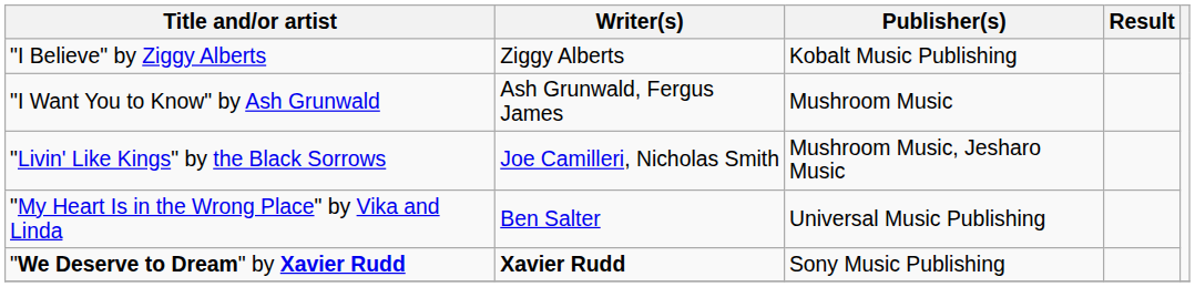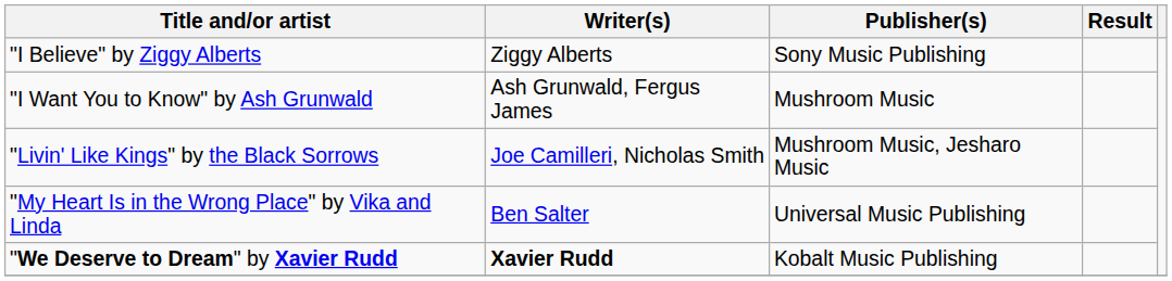 <table class="wikitable" width=100%>
 <tr>
 <th scope="col">Title and/or artist</th>
 <th scope="col">Writer(s)</th>
 <th scope="col">Publisher(s)</th>
 <th scope="col">Result</th>
 <th scope="col"></th>
 </tr>
 <tr>
 <td>"I Believe" by <a href='#'>Ziggy Alberts</a></td>
 <td>Ziggy Alberts</td>
-<td>Kobalt Music Publishing</td>
+<td>Sony Music Publishing</td>
 <td></td>
 <td rowspan="5"></td>
 </tr>
 <tr>
 <td>"I Want You to Know" by <a href='#'>Ash Grunwald</a></td>
 <td>Ash Grunwald, Fergus James</td>
 <td>Mushroom Music</td>
 <td></td>
 </tr>
 <tr>
 <td>"<a href='#'>Livin' Like Kings</a>" by <a href='#'>the Black Sorrows</a></td>
 <td><a href='#'>Joe Camilleri</a>, Nicholas Smith</td>
 <td>Mushroom Music, Jesharo Music</td>
 <td></td>
 </tr>
 <tr>
 <td>"<a href='#'>My Heart Is in the Wrong Place</a>" by <a href='#'>Vika and Linda</a></td>
 <td><a href='#'>Ben Salter</a></td>
 <td>Universal Music Publishing</td>
 <td></td>
 </tr>
 <tr>
 <td>"<strong>We Deserve to Dream</strong>" by <strong><a href='#'>Xavier Rudd</a></strong></td>
 <td><strong>Xavier Rudd</strong></td>
-<td>Sony Music Publishing</td>
+<td>Kobalt Music Publishing</td>
 <td></td>
 </tr>
 <tr>
 </tr>
 </table>
